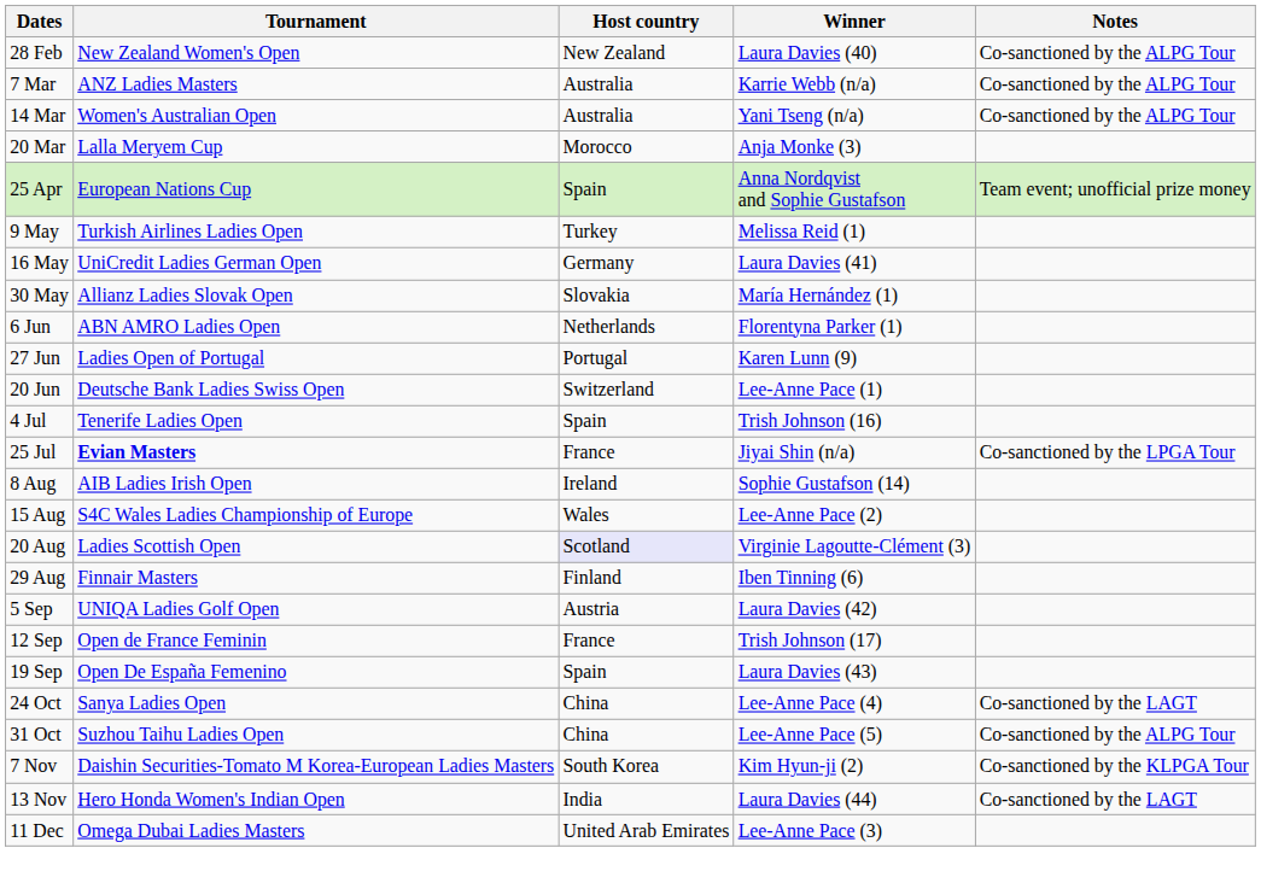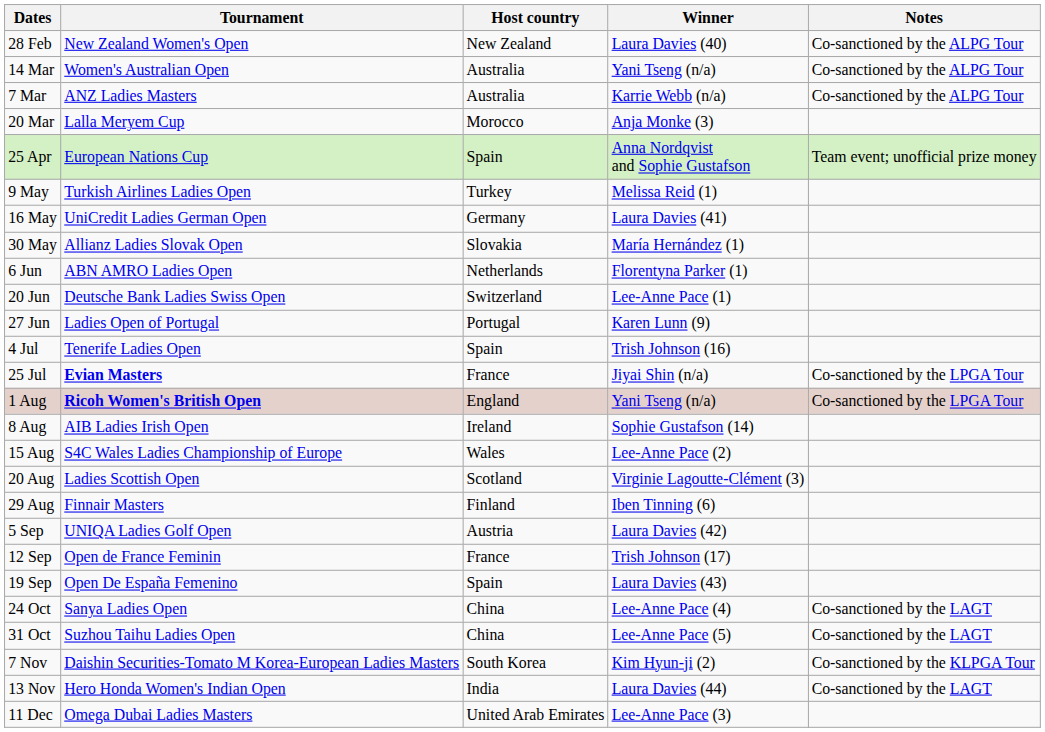 <table class="wikitable sortable" style="font-size:95%">
 <tr>
 <th>Dates</th>
 <th>Tournament</th>
 <th>Host country</th>
 <th>Winner</th>
 <th>Notes</th>
 </tr>
 <tr>
 <td>28 Feb</td>
 <td><a href='#'>New Zealand Women's Open</a></td>
 <td>New Zealand</td>
 <td> <a href='#'>Laura Davies</a> (40)</td>
 <td>Co-sanctioned by the <a href='#'>ALPG Tour</a></td>
 </tr>
 <tr>
+<td>14 Mar</td>
+<td><a href='#'>Women's Australian Open</a></td>
+<td>Australia</td>
+<td> <a href='#'>Yani Tseng</a> (n/a)</td>
+<td>Co-sanctioned by the <a href='#'>ALPG Tour</a></td>
+</tr>
+<tr>
 <td>7 Mar</td>
 <td><a href='#'>ANZ Ladies Masters</a></td>
 <td>Australia</td>
 <td> <a href='#'>Karrie Webb</a> (n/a)</td>
-<td>Co-sanctioned by the <a href='#'>ALPG Tour</a></td>
-</tr>
-<tr>
-<td>14 Mar</td>
-<td><a href='#'>Women's Australian Open</a></td>
-<td>Australia</td>
-<td> <a href='#'>Yani Tseng</a> (n/a)</td>
 <td>Co-sanctioned by the <a href='#'>ALPG Tour</a></td>
 </tr>
 <tr>
 <td>20 Mar</td>
 <td><a href='#'>Lalla Meryem Cup</a></td>
 <td>Morocco</td>
 <td> <a href='#'>Anja Monke</a> (3)</td>
 <td></td>
 </tr>
 <tr style="background:#D4F1C5;">
 <td>25 Apr</td>
 <td><a href='#'>European Nations Cup</a></td>
 <td>Spain</td>
 <td> <a href='#'>Anna Nordqvist</a><br> and <a href='#'>Sophie Gustafson</a></td>
 <td>Team event; unofficial prize money</td>
 </tr>
 <tr>
 <td>9 May</td>
 <td><a href='#'>Turkish Airlines Ladies Open</a></td>
 <td>Turkey</td>
 <td> <a href='#'>Melissa Reid</a> (1)</td>
 <td></td>
 </tr>
 <tr>
 <td>16 May</td>
 <td><a href='#'>UniCredit Ladies German Open</a></td>
 <td>Germany</td>
 <td> <a href='#'>Laura Davies</a> (41)</td>
 <td></td>
 </tr>
 <tr>
 <td>30 May</td>
 <td><a href='#'>Allianz Ladies Slovak Open</a></td>
 <td>Slovakia</td>
 <td> <a href='#'>María Hernández</a> (1)</td>
 <td></td>
 </tr>
 <tr>
 <td>6 Jun</td>
 <td><a href='#'>ABN AMRO Ladies Open</a></td>
 <td>Netherlands</td>
 <td> <a href='#'>Florentyna Parker</a> (1)</td>
 <td></td>
 </tr>
 <tr>
+<td>20 Jun</td>
+<td><a href='#'>Deutsche Bank Ladies Swiss Open</a></td>
+<td>Switzerland</td>
+<td> <a href='#'>Lee-Anne Pace</a> (1)</td>
+<td></td>
+</tr>
+<tr>
 <td>27 Jun</td>
 <td><a href='#'>Ladies Open of Portugal</a></td>
 <td>Portugal</td>
 <td> <a href='#'>Karen Lunn</a> (9)</td>
-<td></td>
-</tr>
-<tr>
-<td>20 Jun</td>
-<td><a href='#'>Deutsche Bank Ladies Swiss Open</a></td>
-<td>Switzerland</td>
-<td> <a href='#'>Lee-Anne Pace</a> (1)</td>
 <td></td>
 </tr>
 <tr>
 <td>4 Jul</td>
 <td><a href='#'>Tenerife Ladies Open</a></td>
 <td>Spain</td>
 <td> <a href='#'>Trish Johnson</a> (16)</td>
 <td></td>
 </tr>
 <tr>
 <td>25 Jul</td>
 <td><strong><a href='#'>Evian Masters</a></strong></td>
 <td>France</td>
 <td> <a href='#'>Jiyai Shin</a> (n/a)</td>
+<td>Co-sanctioned by the <a href='#'>LPGA Tour</a></td>
+</tr>
+<tr style="background:#e5d1cb;">
+<td>1 Aug</td>
+<td><strong><a href='#'>Ricoh Women's British Open</a></strong></td>
+<td>England</td>
+<td> <a href='#'>Yani Tseng</a> (n/a)</td>
 <td>Co-sanctioned by the <a href='#'>LPGA Tour</a></td>
 </tr>
 <tr>
 <td>8 Aug</td>
 <td><a href='#'>AIB Ladies Irish Open</a></td>
 <td>Ireland</td>
 <td> <a href='#'>Sophie Gustafson</a> (14)</td>
 <td></td>
 </tr>
 <tr>
 <td>15 Aug</td>
 <td><a href='#'>S4C Wales Ladies Championship of Europe</a></td>
 <td>Wales</td>
 <td> <a href='#'>Lee-Anne Pace</a> (2)</td>
 <td></td>
 </tr>
 <tr>
 <td>20 Aug</td>
 <td><a href='#'>Ladies Scottish Open</a></td>
-<td style="background: lavender;">Scotland</td>
+<td>Scotland</td>
 <td> <a href='#'>Virginie Lagoutte-Clément</a> (3)</td>
 <td></td>
 </tr>
 <tr>
 <td>29 Aug</td>
 <td><a href='#'>Finnair Masters</a></td>
 <td>Finland</td>
 <td> <a href='#'>Iben Tinning</a> (6)</td>
 <td></td>
 </tr>
 <tr>
 <td>5 Sep</td>
 <td><a href='#'>UNIQA Ladies Golf Open</a></td>
 <td>Austria</td>
 <td> <a href='#'>Laura Davies</a> (42)</td>
 <td></td>
 </tr>
 <tr>
 <td>12 Sep</td>
 <td><a href='#'>Open de France Feminin</a></td>
 <td>France</td>
 <td> <a href='#'>Trish Johnson</a> (17)</td>
 <td></td>
 </tr>
 <tr>
 <td>19 Sep</td>
 <td><a href='#'>Open De España Femenino</a></td>
 <td>Spain</td>
 <td> <a href='#'>Laura Davies</a> (43)</td>
 <td></td>
 </tr>
 <tr>
 <td>24 Oct</td>
 <td><a href='#'>Sanya Ladies Open</a></td>
 <td>China</td>
 <td> <a href='#'>Lee-Anne Pace</a> (4)</td>
 <td>Co-sanctioned by the <a href='#'>LAGT</a></td>
 </tr>
 <tr>
 <td>31 Oct</td>
 <td><a href='#'>Suzhou Taihu Ladies Open</a></td>
 <td>China</td>
 <td> <a href='#'>Lee-Anne Pace</a> (5)</td>
-<td>Co-sanctioned by the <a href='#'>ALPG Tour</a></td>
+<td>Co-sanctioned by the <a href='#'>LAGT</a></td>
 </tr>
 <tr>
 <td>7 Nov</td>
 <td><a href='#'>Daishin Securities-Tomato M Korea-European Ladies Masters</a></td>
 <td>South Korea</td>
 <td> <a href='#'>Kim Hyun-ji</a> (2)</td>
 <td>Co-sanctioned by the <a href='#'>KLPGA Tour</a></td>
 </tr>
 <tr>
 <td>13 Nov</td>
 <td><a href='#'>Hero Honda Women's Indian Open</a></td>
 <td>India</td>
 <td> <a href='#'>Laura Davies</a> (44)</td>
 <td>Co-sanctioned by the <a href='#'>LAGT</a></td>
 </tr>
 <tr>
 <td>11 Dec</td>
 <td><a href='#'>Omega Dubai Ladies Masters</a></td>
 <td>United Arab Emirates</td>
 <td> <a href='#'>Lee-Anne Pace</a> (3)</td>
 <td></td>
 </tr>
 </table>
